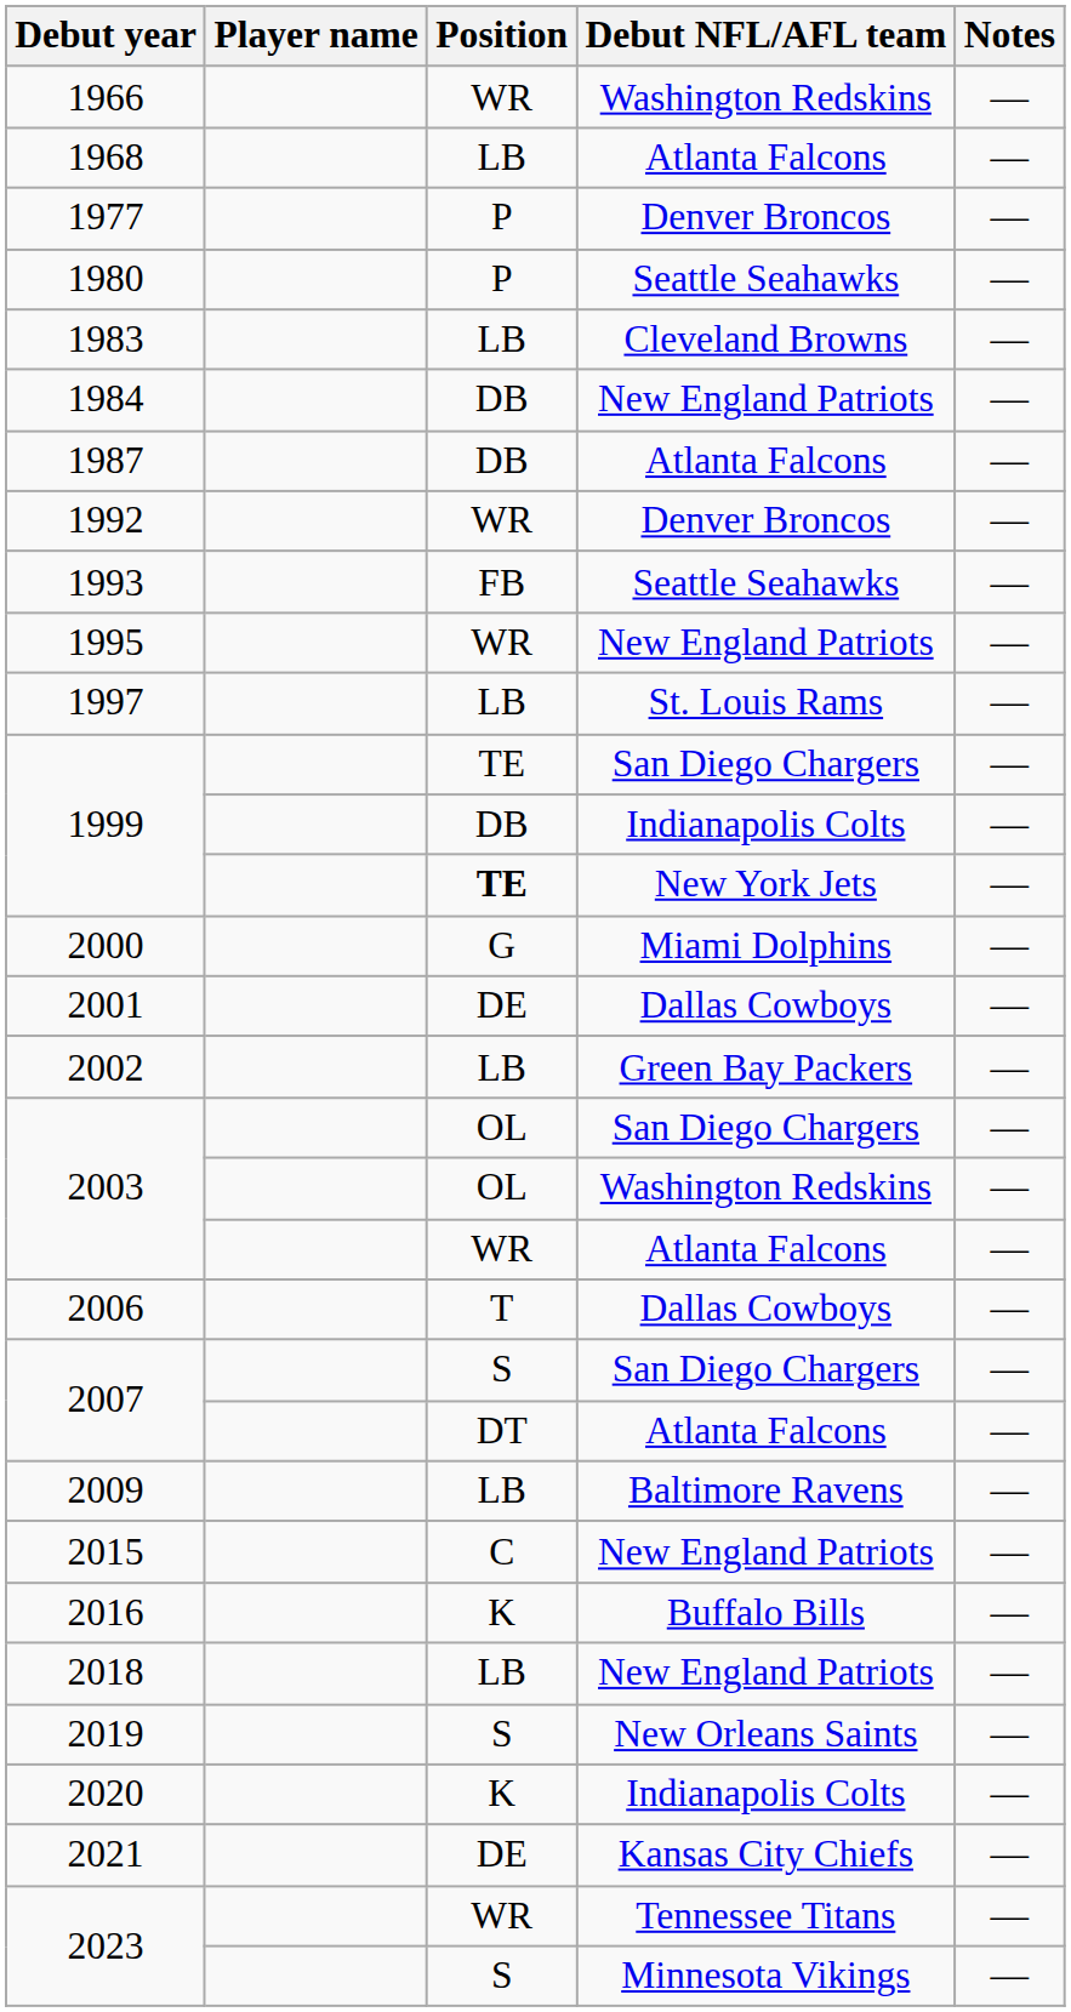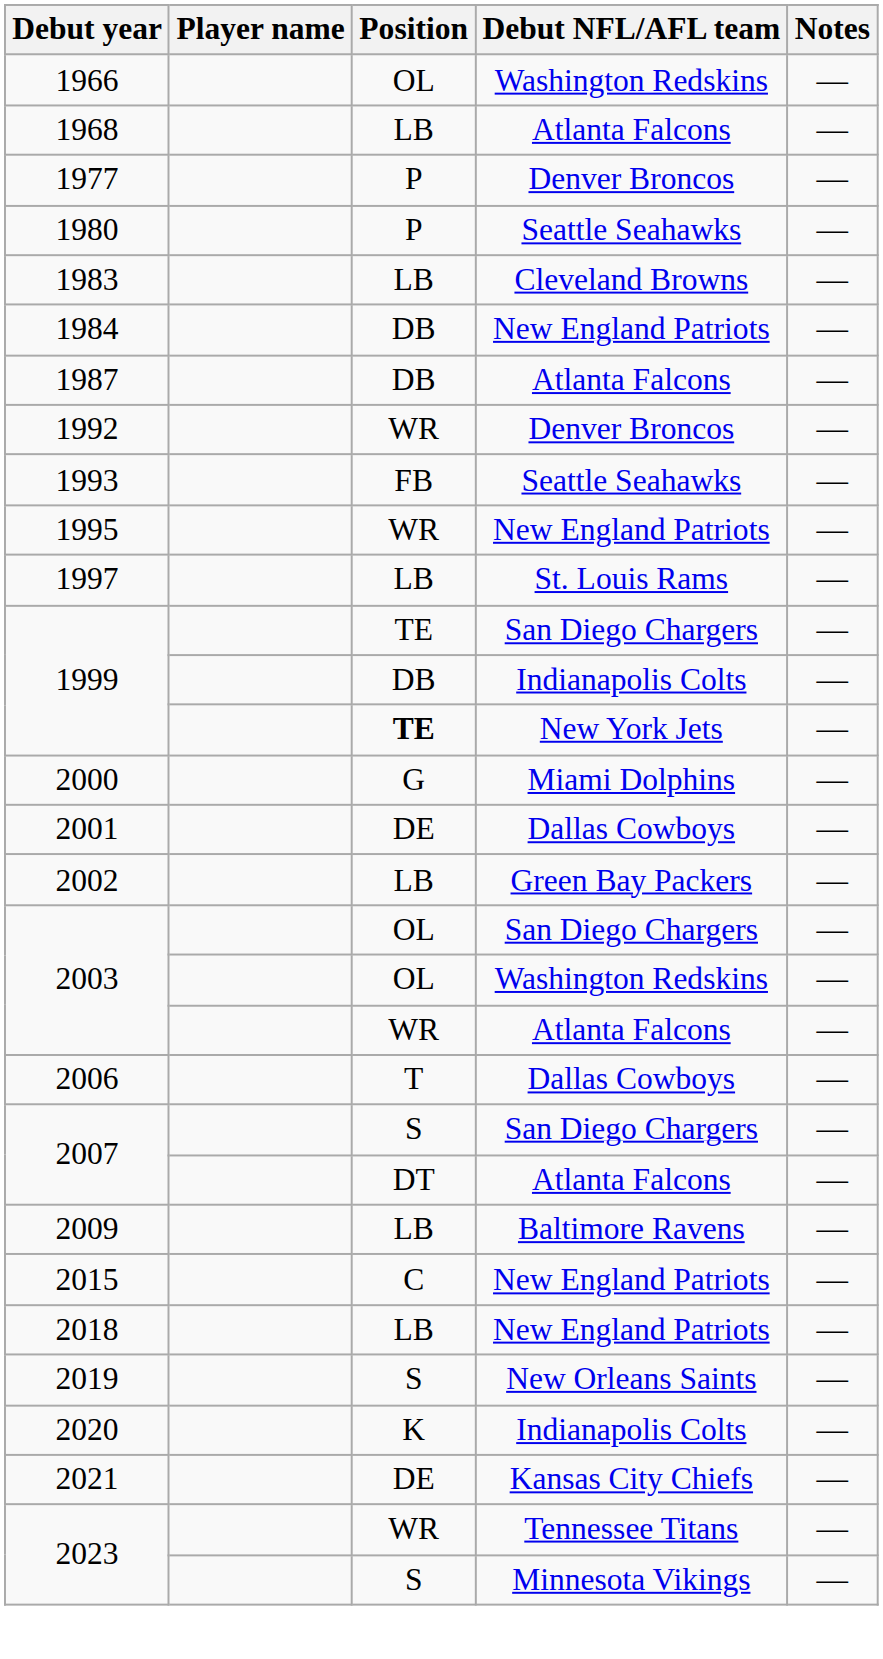 <table class="wikitable sortable" style="text-align:center">
 <tr>
 <th>Debut year</th>
 <th>Player name</th>
 <th>Position</th>
 <th>Debut NFL/AFL team</th>
 <th>Notes</th>
 </tr>
 <tr>
 <td align="center">1966</td>
 <td align="center"></td>
-<td align="center">WR</td>
+<td align="center">OL</td>
 <td align="center"><a href='#'>Washington Redskins</a></td>
 <td align="center">—</td>
 </tr>
 <tr>
 <td align="center">1968</td>
 <td align="center"></td>
 <td align="center">LB</td>
 <td align="center"><a href='#'>Atlanta Falcons</a></td>
 <td align="center">—</td>
 </tr>
 <tr>
 <td align="center">1977</td>
 <td align="center"></td>
 <td align="center">P</td>
 <td align="center"><a href='#'>Denver Broncos</a></td>
 <td align="center">—</td>
 </tr>
 <tr>
 <td align="center">1980</td>
 <td align="center"></td>
 <td align="center">P</td>
 <td align="center"><a href='#'>Seattle Seahawks</a></td>
 <td align="center">—</td>
 </tr>
 <tr>
 <td align="center">1983</td>
 <td align="center"></td>
 <td align="center">LB</td>
 <td align="center"><a href='#'>Cleveland Browns</a></td>
 <td align="center">—</td>
 </tr>
 <tr>
 <td align="center">1984</td>
 <td align="center"></td>
 <td align="center">DB</td>
 <td align="center"><a href='#'>New England Patriots</a></td>
 <td align="center">—</td>
 </tr>
 <tr>
 <td align="center">1987</td>
 <td align="center"></td>
 <td align="center">DB</td>
 <td align="center"><a href='#'>Atlanta Falcons</a></td>
 <td align="center">—</td>
 </tr>
 <tr>
 <td align="center">1992</td>
 <td align="center"></td>
 <td align="center">WR</td>
 <td align="center"><a href='#'>Denver Broncos</a></td>
 <td align="center">—</td>
 </tr>
 <tr>
 <td align="center">1993</td>
 <td align="center"></td>
 <td align="center">FB</td>
 <td align="center"><a href='#'>Seattle Seahawks</a></td>
 <td align="center">—</td>
 </tr>
 <tr>
 <td align="center">1995</td>
 <td align="center"></td>
 <td align="center">WR</td>
 <td align="center"><a href='#'>New England Patriots</a></td>
 <td align="center">—</td>
 </tr>
 <tr>
 <td align="center">1997</td>
 <td align="center"></td>
 <td align="center">LB</td>
 <td align="center"><a href='#'>St. Louis Rams</a></td>
 <td align="center">—</td>
 </tr>
 <tr>
 <td rowspan="3">1999</td>
 <td align="center"></td>
 <td align="center">TE</td>
 <td align="center"><a href='#'>San Diego Chargers</a></td>
 <td align="center">—</td>
 </tr>
 <tr>
 <td align="center"></td>
 <td align="center">DB</td>
 <td align="center"><a href='#'>Indianapolis Colts</a></td>
 <td align="center">—</td>
 </tr>
 <tr>
 <td align="center"></td>
 <td align="center"><strong>TE</strong></td>
 <td align="center"><a href='#'>New York Jets</a></td>
 <td align="center">—</td>
 </tr>
 <tr>
 <td align="center">2000</td>
 <td align="center"></td>
 <td align="center">G</td>
 <td align="center"><a href='#'>Miami Dolphins</a></td>
 <td align="center">—</td>
 </tr>
 <tr>
 <td align="center">2001</td>
 <td align="center"></td>
 <td align="center">DE</td>
 <td align="center"><a href='#'>Dallas Cowboys</a></td>
 <td align="center">—</td>
 </tr>
 <tr>
 <td align="center">2002</td>
 <td align="center"></td>
 <td align="center">LB</td>
 <td align="center"><a href='#'>Green Bay Packers</a></td>
 <td align="center">—</td>
 </tr>
 <tr>
 <td rowspan="3">2003</td>
 <td align="center"></td>
 <td align="center">OL</td>
 <td align="center"><a href='#'>San Diego Chargers</a></td>
 <td align="center">—</td>
 </tr>
 <tr>
 <td align="center"></td>
 <td align="center">OL</td>
 <td align="center"><a href='#'>Washington Redskins</a></td>
 <td align="center">—</td>
 </tr>
 <tr>
 <td align="center"></td>
 <td align="center">WR</td>
 <td align="center"><a href='#'>Atlanta Falcons</a></td>
 <td align="center">—</td>
 </tr>
 <tr>
 <td align="center">2006</td>
 <td align="center"></td>
 <td align="center">T</td>
 <td align="center"><a href='#'>Dallas Cowboys</a></td>
 <td align="center">—</td>
 </tr>
 <tr>
 <td rowspan="2">2007</td>
 <td align="center"></td>
 <td align="center">S</td>
 <td align="center"><a href='#'>San Diego Chargers</a></td>
 <td align="center">—</td>
 </tr>
 <tr>
 <td align="center"></td>
 <td align="center">DT</td>
 <td align="center"><a href='#'>Atlanta Falcons</a></td>
 <td align="center">—</td>
 </tr>
 <tr>
 <td align="center">2009</td>
 <td align="center"></td>
 <td align="center">LB</td>
 <td align="center"><a href='#'>Baltimore Ravens</a></td>
 <td align="center">—</td>
 </tr>
 <tr>
 <td align="center">2015</td>
 <td align="center"></td>
 <td align="center">C</td>
 <td align="center"><a href='#'>New England Patriots</a></td>
 <td align="center">—</td>
 </tr>
 <tr>
-<td align="center">2016</td>
-<td align="center"></td>
-<td align="center">K</td>
-<td align="center"><a href='#'>Buffalo Bills</a></td>
-<td align="center">—</td>
-</tr>
-<tr>
 <td align="center">2018</td>
 <td align="center"></td>
 <td align="center">LB</td>
 <td align="center"><a href='#'>New England Patriots</a></td>
 <td align="center">—</td>
 </tr>
 <tr>
 <td align="center">2019</td>
 <td align="center"></td>
 <td align="center">S</td>
 <td align="center"><a href='#'>New Orleans Saints</a></td>
 <td align="center">—</td>
 </tr>
 <tr>
 <td align="center">2020</td>
 <td align="center"></td>
 <td align="center">K</td>
 <td align="center"><a href='#'>Indianapolis Colts</a></td>
 <td align="center">—</td>
 </tr>
 <tr>
 <td align="center">2021</td>
 <td align="center"></td>
 <td align="center">DE</td>
 <td align="center"><a href='#'>Kansas City Chiefs</a></td>
 <td align="center">—</td>
 </tr>
 <tr>
 <td rowspan="2">2023</td>
 <td align="center"></td>
 <td align="center">WR</td>
 <td align="center"><a href='#'>Tennessee Titans</a></td>
 <td align="center">—</td>
 </tr>
 <tr>
 <td align="center"></td>
 <td align="center">S</td>
 <td align="center"><a href='#'>Minnesota Vikings</a></td>
 <td align="center">—</td>
 </tr>
 </table>
